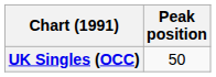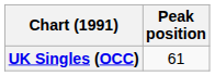 <table class="wikitable sortable plainrowheaders" style="text-align:center">
 <tr>
 <th>Chart (1991)</th>
 <th>Peak<br>position</th>
 </tr>
 <tr>
 <th scope="row"><a href='#'>UK Singles</a> (<a href='#'>OCC</a>)</th>
-<td>50</td>
+<td>61</td>
 </tr>
 </table>
